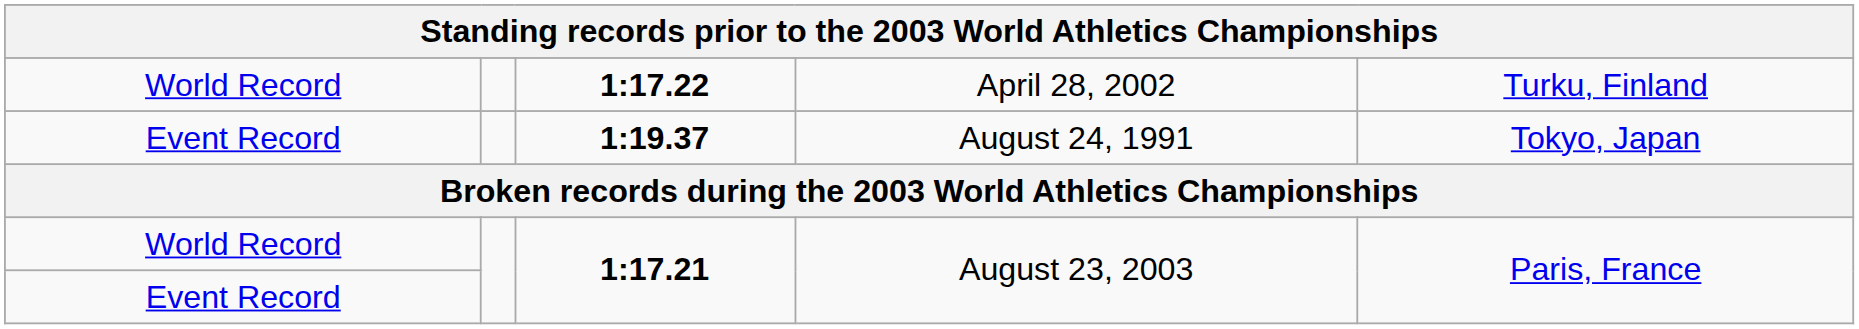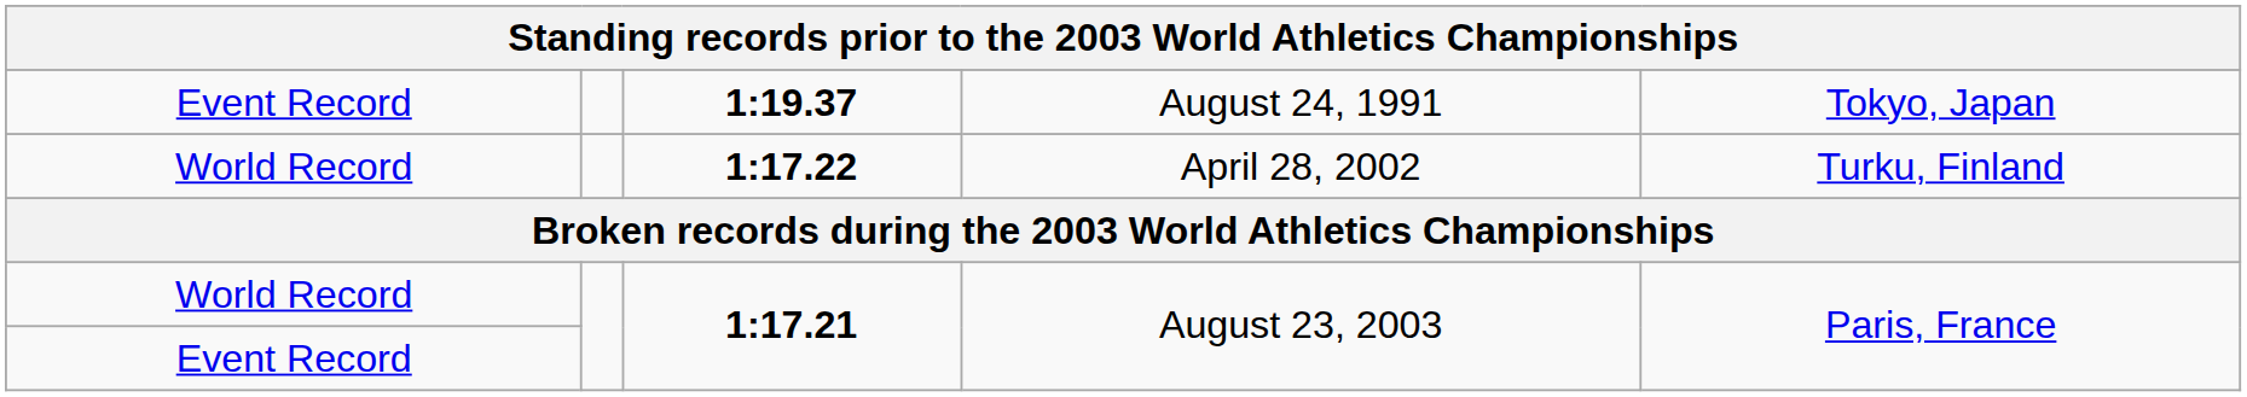 <table class="wikitable" style=" text-align:center; font-size:110%;" width="80%">
 <tr>
 <th colspan="5">Standing records prior to the 2003 World Athletics Championships</th>
+</tr>
+<tr>
+<td><a href='#'>Event Record</a></td>
+<td></td>
+<td><strong>1:19.37</strong></td>
+<td>August 24, 1991</td>
+<td> <a href='#'>Tokyo, Japan</a></td>
 </tr>
 <tr>
 <td><a href='#'>World Record</a></td>
 <td></td>
 <td><strong>1:17.22</strong></td>
 <td>April 28, 2002</td>
 <td> <a href='#'>Turku, Finland</a></td>
-</tr>
-<tr>
-<td><a href='#'>Event Record</a></td>
-<td></td>
-<td><strong>1:19.37</strong></td>
-<td>August 24, 1991</td>
-<td> <a href='#'>Tokyo, Japan</a></td>
 </tr>
 <tr>
 <th colspan="5">Broken records during the 2003 World Athletics Championships</th>
 </tr>
 <tr>
 <td><a href='#'>World Record</a></td>
 <td rowspan=2></td>
 <td rowspan=2><strong>1:17.21</strong></td>
 <td rowspan=2>August 23, 2003</td>
 <td rowspan=2> <a href='#'>Paris, France</a></td>
 </tr>
 <tr>
 <td><a href='#'>Event Record</a></td>
 </tr>
 </table>
